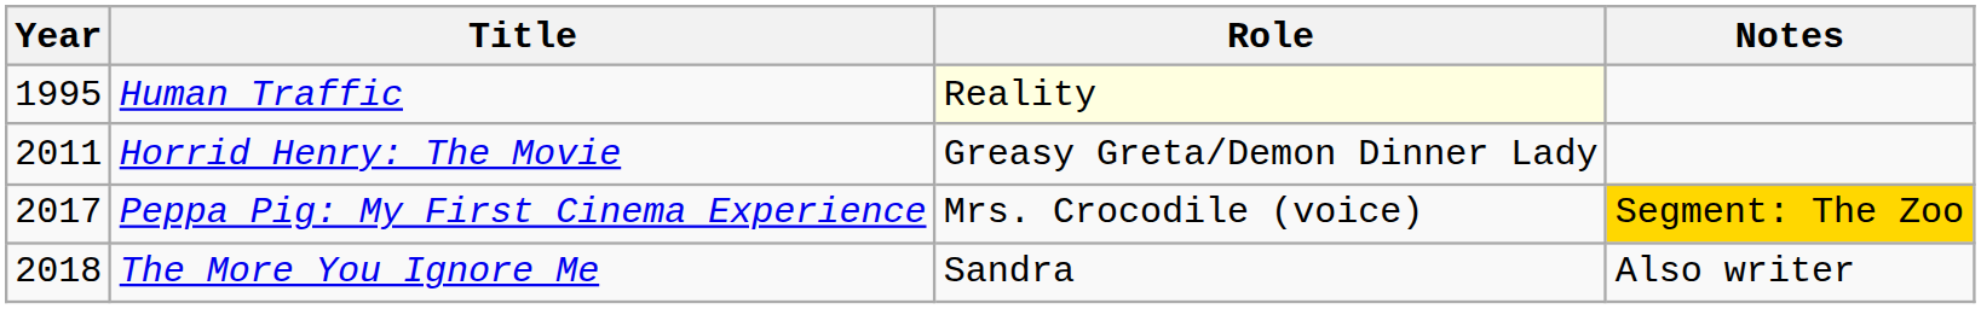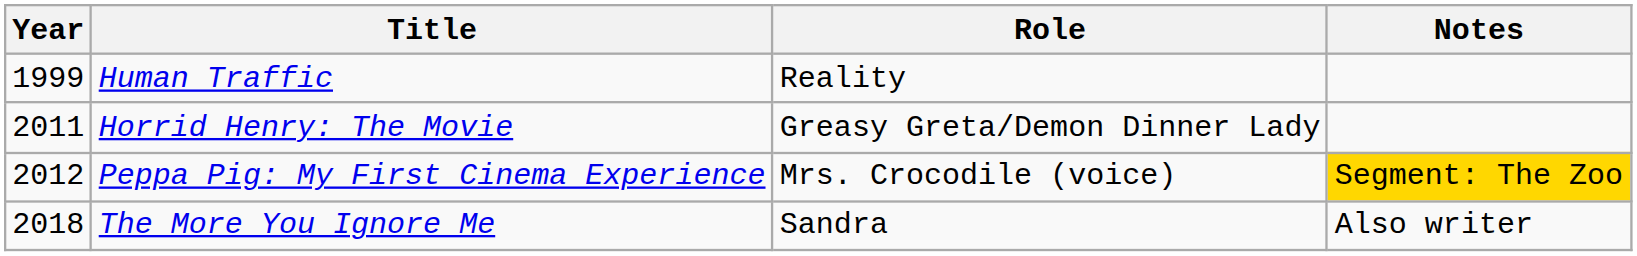 <table class="wikitable">
 <tr>
 <th>Year</th>
 <th>Title</th>
 <th>Role</th>
 <th>Notes</th>
 </tr>
 <tr>
-<td>1995</td>
+<td>1999</td>
 <td><em><a href='#'>Human Traffic</a></em></td>
-<td style="background: lightyellow;">Reality</td>
+<td>Reality</td>
 <td></td>
 </tr>
 <tr>
 <td>2011</td>
 <td><em><a href='#'>Horrid Henry: The Movie</a></em></td>
 <td>Greasy Greta/Demon Dinner Lady</td>
 <td></td>
 </tr>
 <tr>
-<td>2017</td>
+<td>2012</td>
 <td><em><a href='#'>Peppa Pig: My First Cinema Experience</a></em></td>
 <td>Mrs. Crocodile (voice)</td>
 <td style="background: gold;">Segment: The Zoo</td>
 </tr>
 <tr>
 <td>2018</td>
 <td><em><a href='#'>The More You Ignore Me</a></em></td>
 <td>Sandra</td>
 <td>Also writer</td>
 </tr>
 </table>
